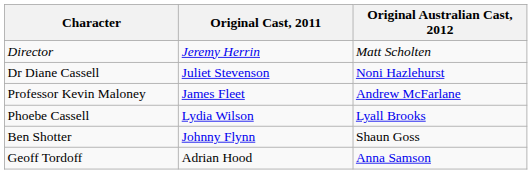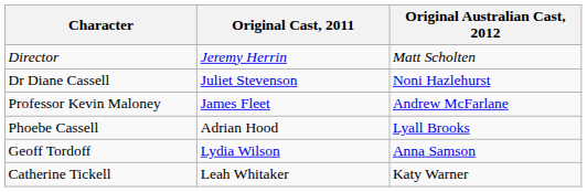 <table class="wikitable">
 <tr>
 <th scope="col" width="200">Character</th>
 <th scope="col" width="200">Original Cast, 2011</th>
 <th scope="col" width="200">Original Australian Cast, 2012</th>
 </tr>
 <tr>
 <td><em>Director</em></td>
 <td><em><a href='#'>Jeremy Herrin</a></em></td>
 <td><em>Matt Scholten</em></td>
 </tr>
 <tr>
 <td>Dr Diane Cassell</td>
 <td><a href='#'>Juliet Stevenson</a></td>
 <td><a href='#'>Noni Hazlehurst</a></td>
 </tr>
 <tr>
 <td>Professor Kevin Maloney</td>
 <td><a href='#'>James Fleet</a></td>
 <td><a href='#'>Andrew McFarlane</a></td>
 </tr>
 <tr>
 <td>Phoebe Cassell</td>
-<td><a href='#'>Lydia Wilson</a></td>
+<td>Adrian Hood</td>
 <td><a href='#'>Lyall Brooks</a></td>
 </tr>
 <tr>
-<td>Ben Shotter</td>
-<td><a href='#'>Johnny Flynn</a></td>
-<td>Shaun Goss</td>
+<td>Geoff Tordoff</td>
+<td><a href='#'>Lydia Wilson</a></td>
+<td><a href='#'>Anna Samson</a></td>
 </tr>
 <tr>
-<td>Geoff Tordoff</td>
-<td>Adrian Hood</td>
-<td><a href='#'>Anna Samson</a></td>
+<td>Catherine Tickell</td>
+<td>Leah Whitaker</td>
+<td>Katy Warner</td>
 </tr>
 </table>
